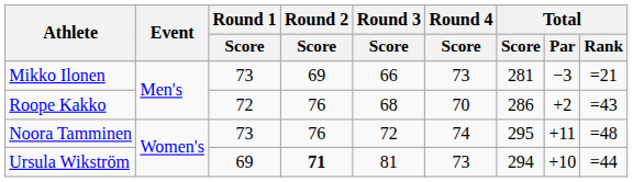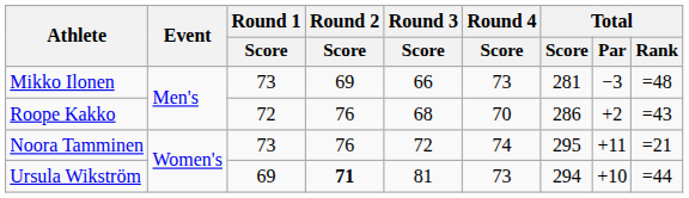 <table class=wikitable style="font-size:90%;">
 <tr>
 <th rowspan=2>Athlete</th>
 <th rowspan=2>Event</th>
 <th>Round 1</th>
 <th>Round 2</th>
 <th>Round 3</th>
 <th>Round 4</th>
 <th colspan=3>Total</th>
 </tr>
 <tr style="font-size:95%">
 <th>Score</th>
 <th>Score</th>
 <th>Score</th>
 <th>Score</th>
 <th>Score</th>
 <th>Par</th>
 <th>Rank</th>
 </tr>
 <tr align=center>
 <td align=left><a href='#'>Mikko Ilonen</a></td>
 <td align=left rowspan=2><a href='#'>Men's</a></td>
 <td>73</td>
 <td>69</td>
 <td>66</td>
 <td>73</td>
 <td>281</td>
 <td>−3</td>
-<td>=21</td>
+<td>=48</td>
 </tr>
 <tr align=center>
 <td align=left><a href='#'>Roope Kakko</a></td>
 <td>72</td>
 <td>76</td>
 <td>68</td>
 <td>70</td>
 <td>286</td>
 <td>+2</td>
 <td>=43</td>
 </tr>
 <tr align=center>
 <td align=left><a href='#'>Noora Tamminen</a></td>
 <td align=left rowspan=2><a href='#'>Women's</a></td>
 <td>73</td>
 <td>76</td>
 <td>72</td>
 <td>74</td>
 <td>295</td>
 <td>+11</td>
-<td>=48</td>
+<td>=21</td>
 </tr>
 <tr align=center>
 <td align=left><a href='#'>Ursula Wikström</a></td>
 <td>69</td>
 <td><strong>71</strong></td>
 <td>81</td>
 <td>73</td>
 <td>294</td>
 <td>+10</td>
 <td>=44</td>
 </tr>
 </table>
